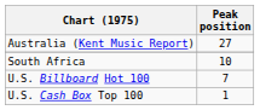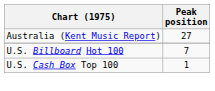 <table class="wikitable sortable">
 <tr>
 <th>Chart (1975)</th>
 <th>Peak<br>position</th>
 </tr>
 <tr>
 <td>Australia (<a href='#'>Kent Music Report</a>)</td>
 <td style="text-align:center;">27</td>
 </tr>
 <tr>
 </tr>
 <tr>
 </tr>
 <tr>
-<td>South Africa</td>
-<td style="text-align:center;">10</td>
-</tr>
-<tr>
 <td>U.S. <em><a href='#'>Billboard</a></em> <a href='#'>Hot 100</a></td>
 <td style="text-align:center;">7</td>
 </tr>
 <tr>
 <td>U.S. <a href='#'><em>Cash Box</em></a> Top 100</td>
 <td style="text-align:center;">1</td>
 </tr>
 </table>
